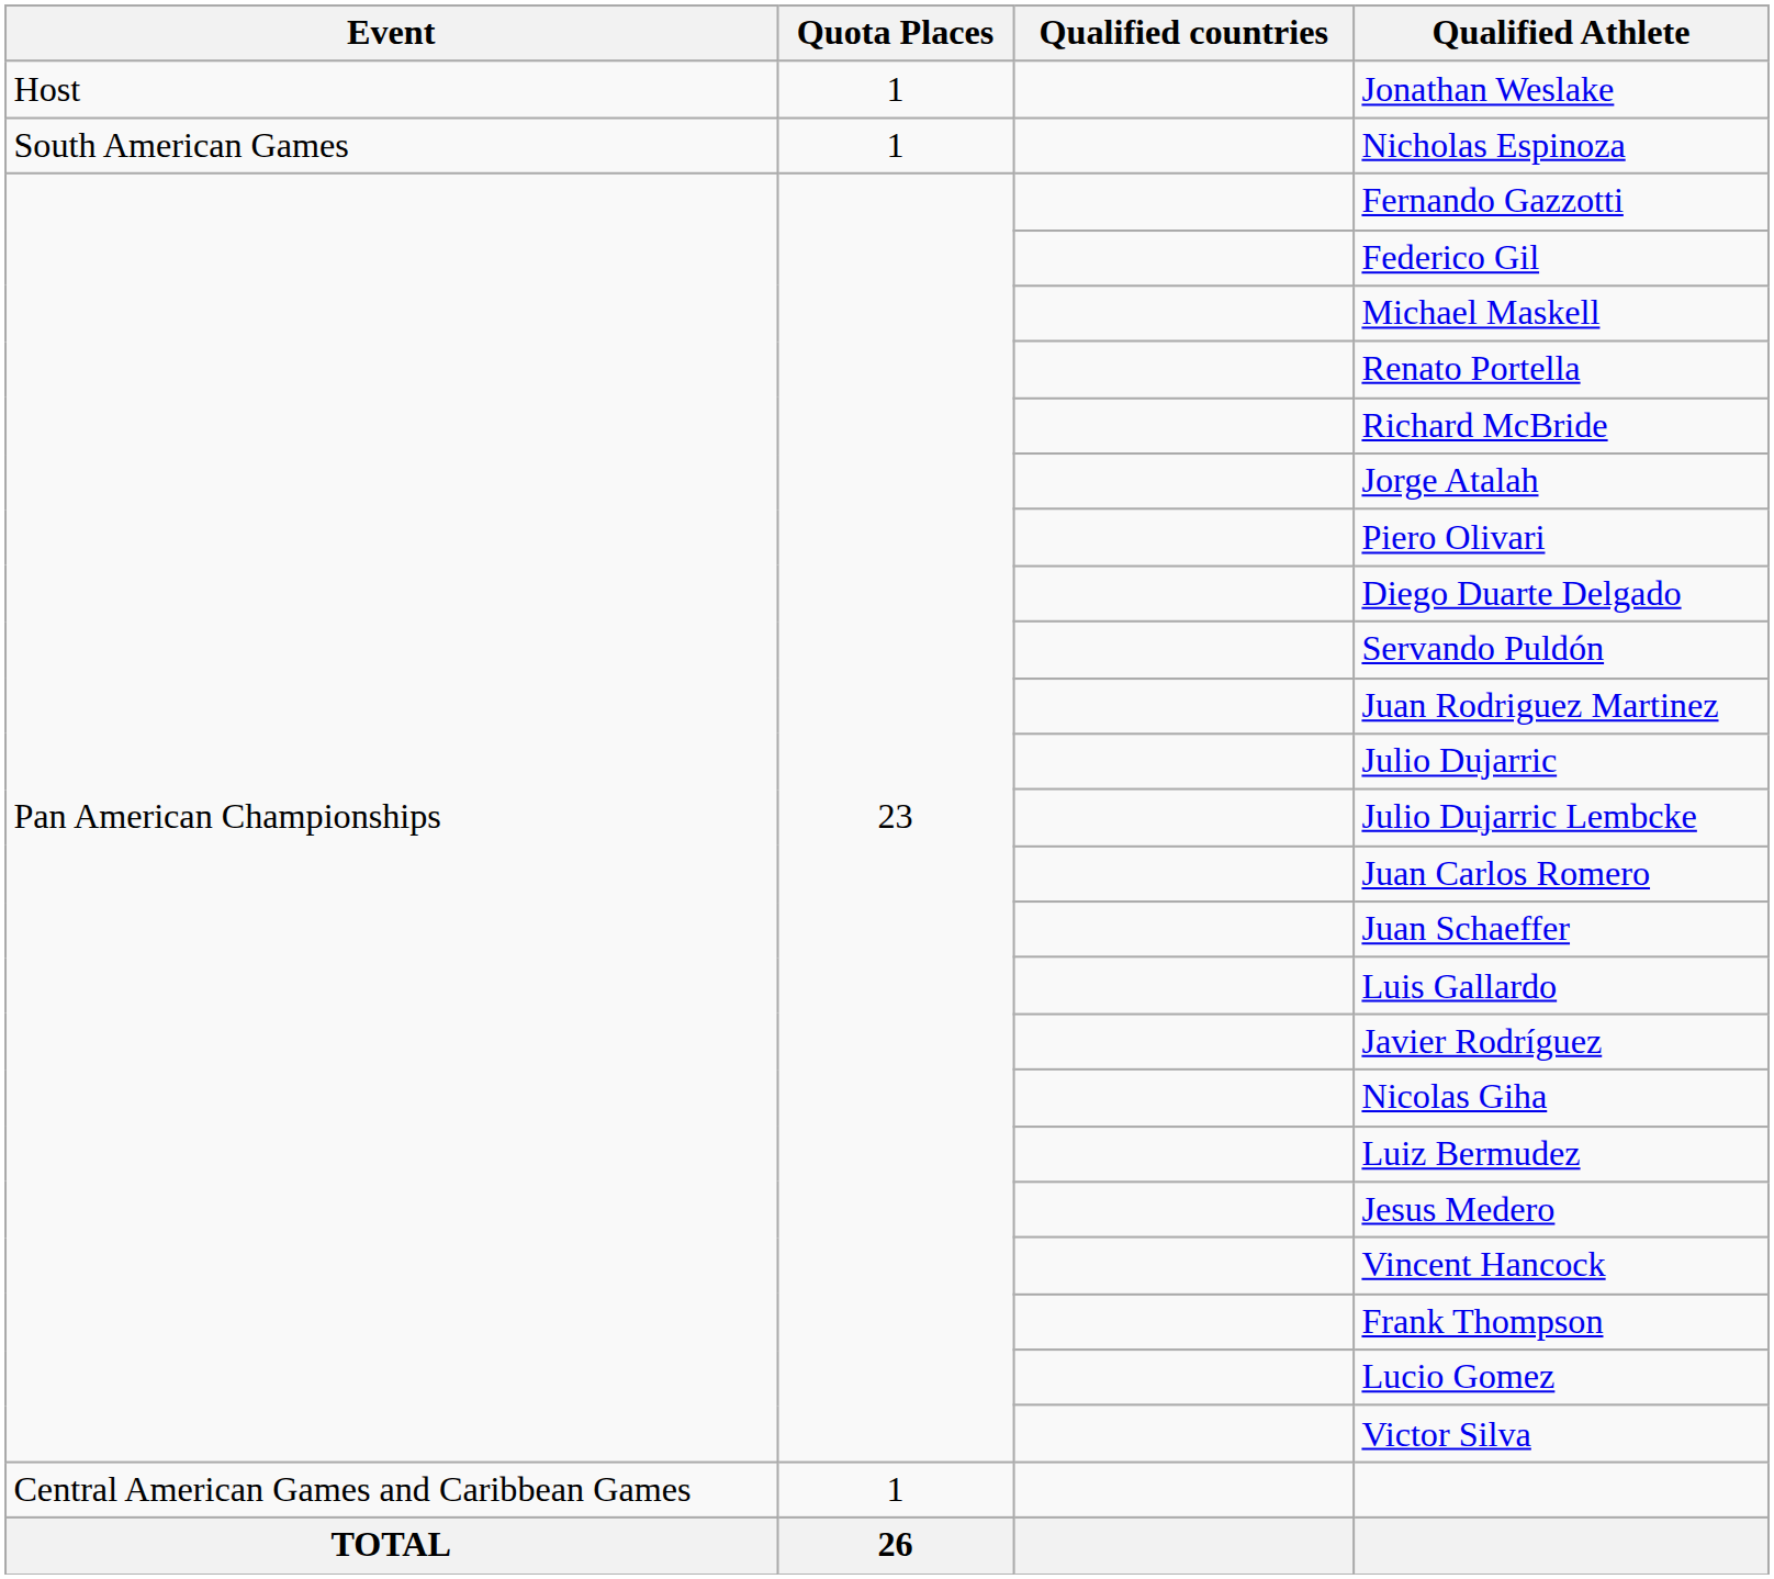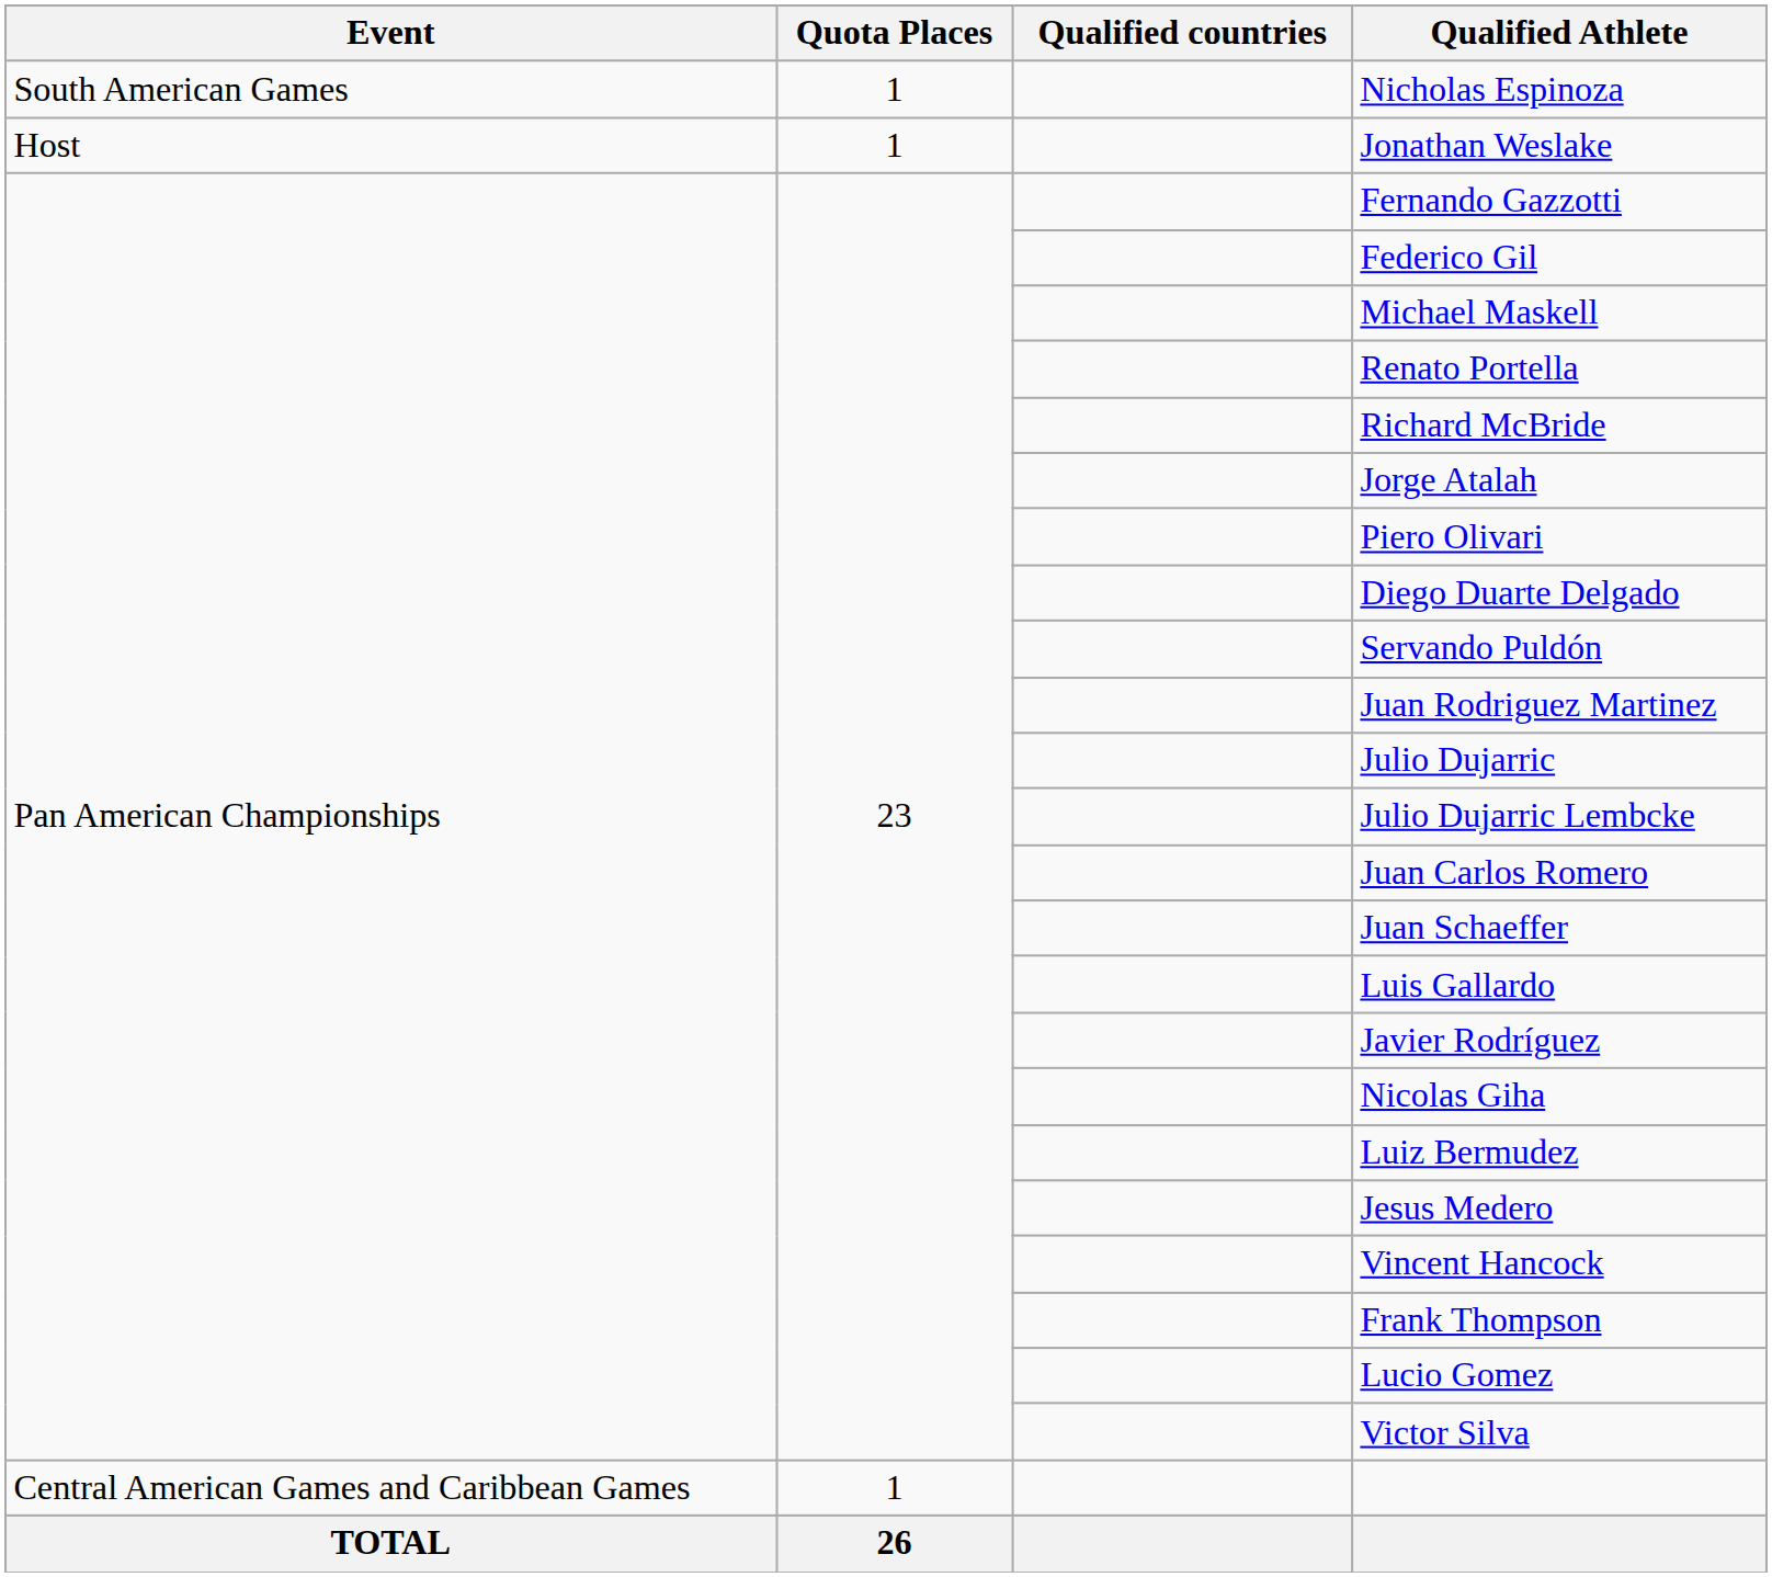 <table class=wikitable style="text-align:left" width=800>
 <tr>
 <th>Event</th>
 <th>Quota Places</th>
 <th>Qualified countries</th>
 <th>Qualified Athlete</th>
 </tr>
 <tr>
+<td>South American Games</td>
+<td align=center>1</td>
+<td></td>
+<td><a href='#'>Nicholas Espinoza</a></td>
+</tr>
+<tr>
 <td>Host</td>
 <td align=center>1</td>
 <td></td>
 <td><a href='#'>Jonathan Weslake</a></td>
-</tr>
-<tr>
-<td>South American Games</td>
-<td align=center>1</td>
-<td></td>
-<td><a href='#'>Nicholas Espinoza</a></td>
 </tr>
 <tr>
 <td rowspan="23">Pan American Championships</td>
 <td rowspan="23" align=center>23</td>
 <td></td>
 <td><a href='#'>Fernando Gazzotti</a></td>
 </tr>
 <tr>
 <td></td>
 <td><a href='#'>Federico Gil</a></td>
 </tr>
 <tr>
 <td></td>
 <td><a href='#'>Michael Maskell</a></td>
 </tr>
 <tr>
 <td></td>
 <td><a href='#'>Renato Portella</a></td>
 </tr>
 <tr>
 <td></td>
 <td><a href='#'>Richard McBride</a></td>
 </tr>
 <tr>
 <td></td>
 <td><a href='#'>Jorge Atalah</a></td>
 </tr>
 <tr>
 <td></td>
 <td><a href='#'>Piero Olivari</a></td>
 </tr>
 <tr>
 <td></td>
 <td><a href='#'>Diego Duarte Delgado</a></td>
 </tr>
 <tr>
 <td></td>
 <td><a href='#'>Servando Puldón</a></td>
 </tr>
 <tr>
 <td></td>
 <td><a href='#'>Juan Rodriguez Martinez</a></td>
 </tr>
 <tr>
 <td></td>
 <td><a href='#'>Julio Dujarric</a></td>
 </tr>
 <tr>
 <td></td>
 <td><a href='#'>Julio Dujarric Lembcke</a></td>
 </tr>
 <tr>
 <td></td>
 <td><a href='#'>Juan Carlos Romero</a></td>
 </tr>
 <tr>
 <td></td>
 <td><a href='#'>Juan Schaeffer</a></td>
 </tr>
 <tr>
 <td></td>
 <td><a href='#'>Luis Gallardo</a></td>
 </tr>
 <tr>
 <td></td>
 <td><a href='#'>Javier Rodríguez</a></td>
 </tr>
 <tr>
 <td></td>
 <td><a href='#'>Nicolas Giha</a></td>
 </tr>
 <tr>
 <td></td>
 <td><a href='#'>Luiz Bermudez</a></td>
 </tr>
 <tr>
 <td></td>
 <td><a href='#'>Jesus Medero</a></td>
 </tr>
 <tr>
 <td></td>
 <td><a href='#'>Vincent Hancock</a></td>
 </tr>
 <tr>
 <td></td>
 <td><a href='#'>Frank Thompson</a></td>
 </tr>
 <tr>
 <td></td>
 <td><a href='#'>Lucio Gomez</a></td>
 </tr>
 <tr>
 <td></td>
 <td><a href='#'>Victor Silva</a></td>
 </tr>
 <tr>
 <td>Central American Games and Caribbean Games</td>
 <td align=center>1</td>
 <td></td>
 <td></td>
 </tr>
 <tr>
 <th>TOTAL</th>
 <th>26</th>
 <th></th>
 <th></th>
 </tr>
 </table>
